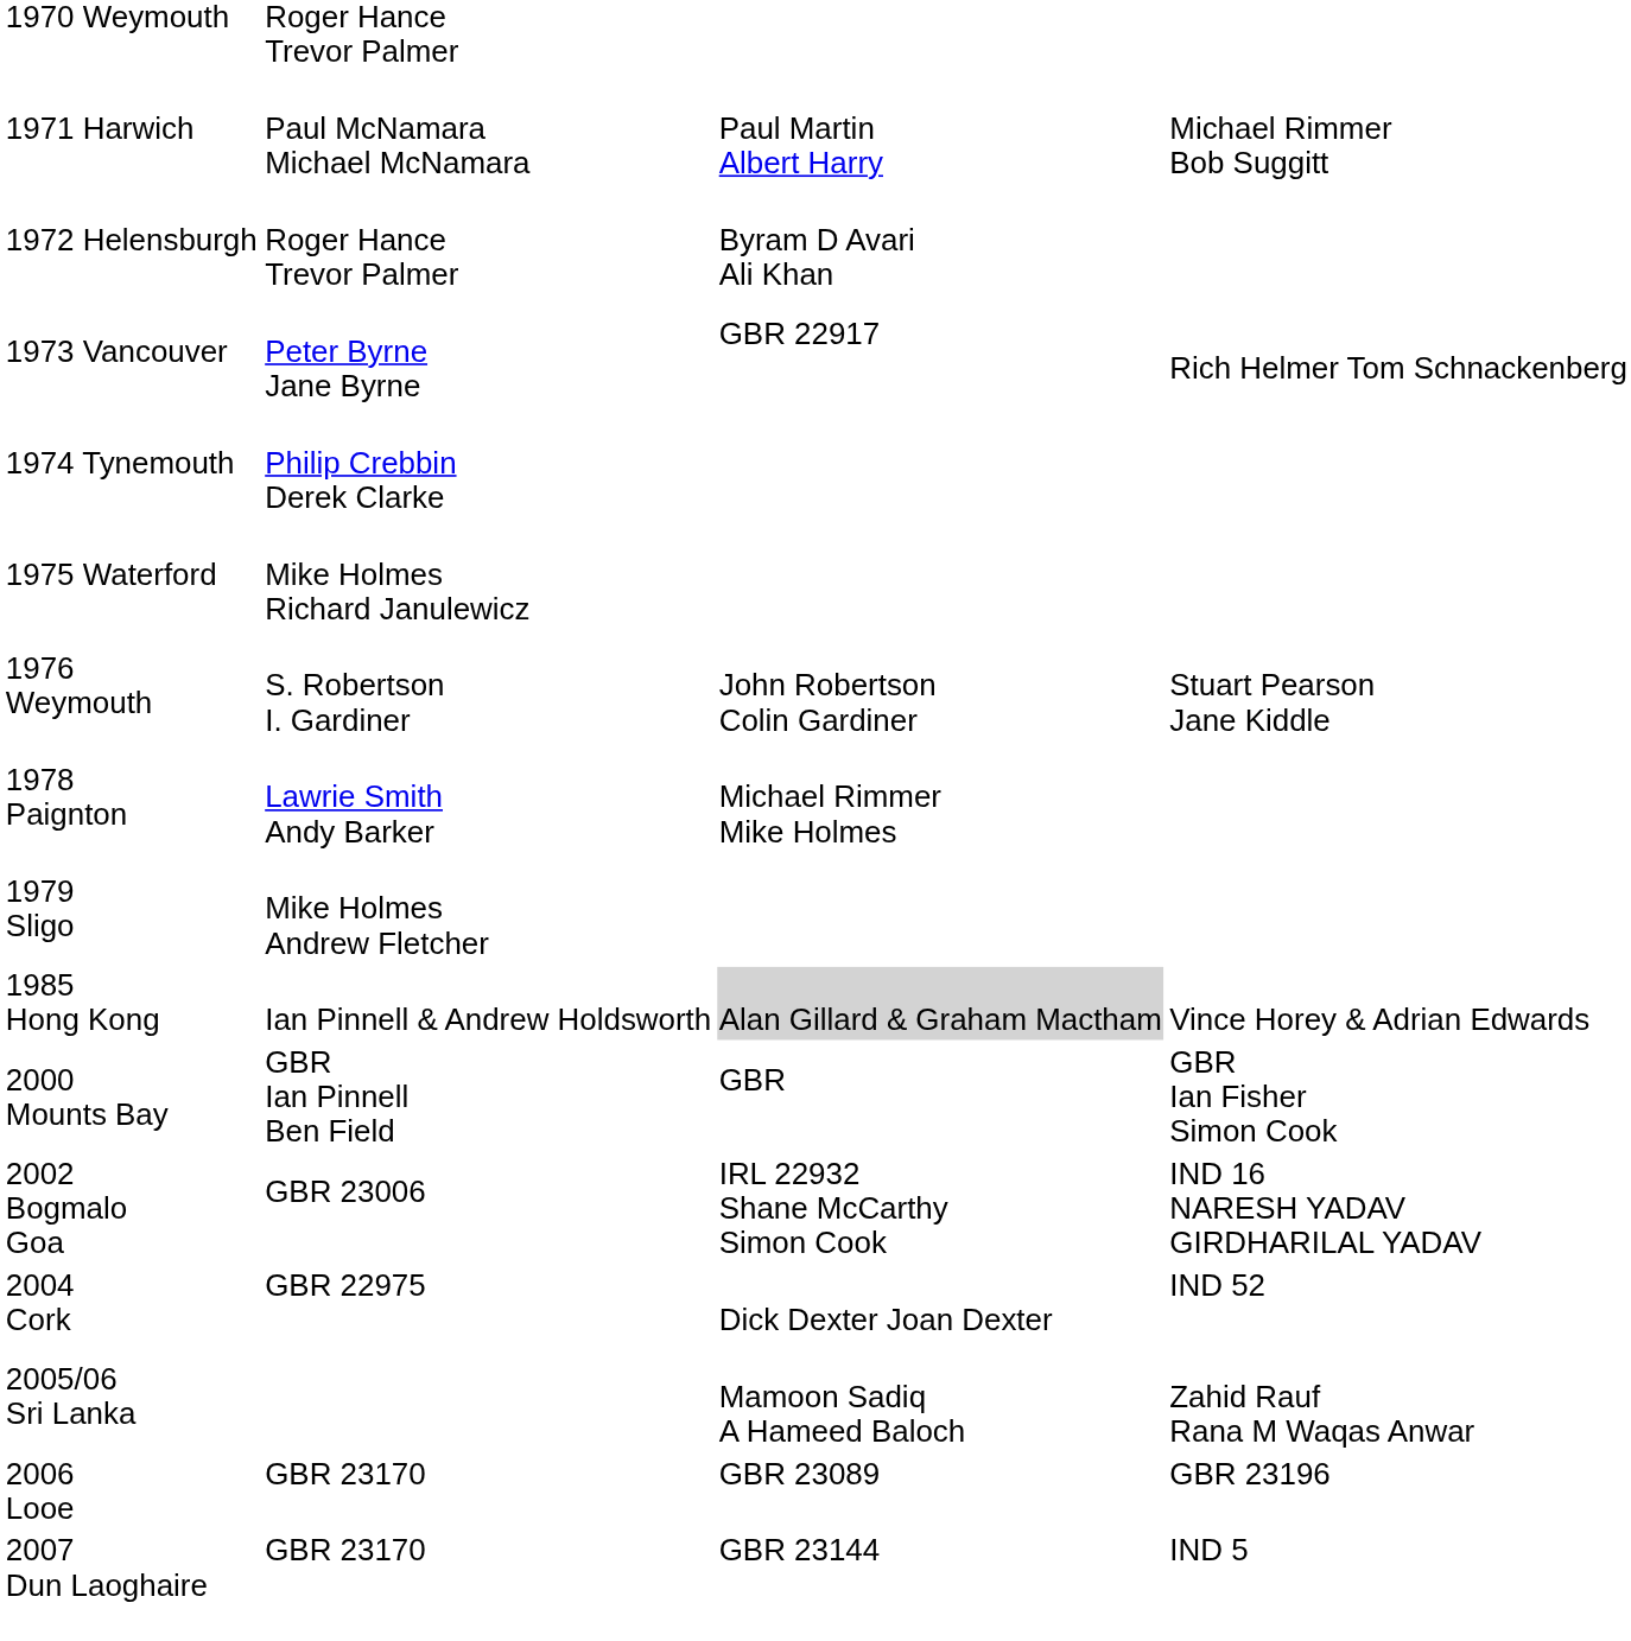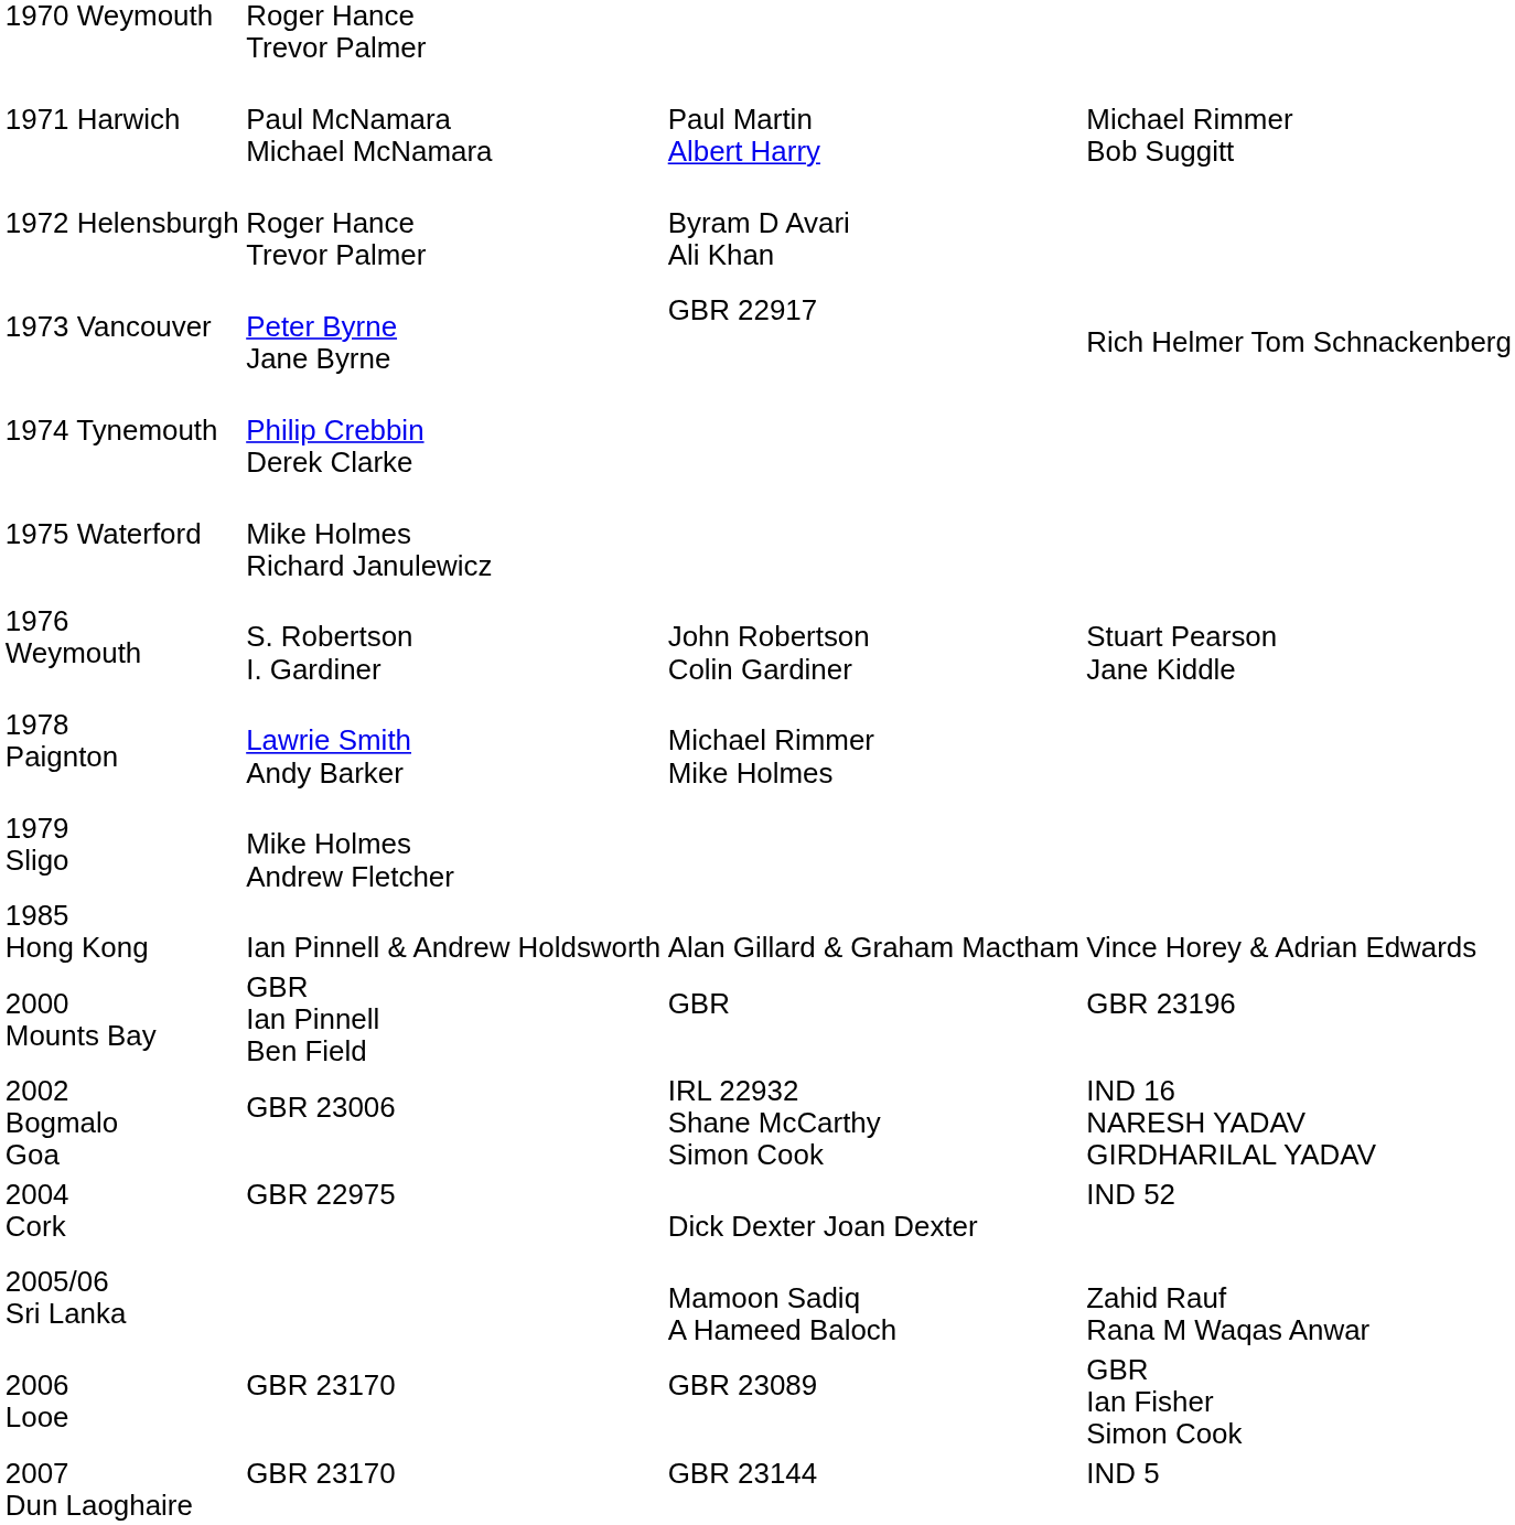 <table>
 <tr>
 <td>1970 Weymouth</td>
 <td><br>Roger Hance<br>Trevor Palmer</td>
 <td></td>
 <td></td>
 <td></td>
 </tr>
 <tr>
 <td>1971 Harwich</td>
 <td><br>Paul McNamara<br>Michael McNamara</td>
 <td><br>Paul Martin<br><a href='#'>Albert Harry</a></td>
 <td><br>Michael Rimmer<br>Bob Suggitt</td>
 <td></td>
 </tr>
 <tr>
 <td>1972 Helensburgh</td>
 <td><br>Roger Hance<br>Trevor Palmer</td>
 <td><br>Byram D Avari<br>Ali Khan</td>
 <td></td>
 <td></td>
 </tr>
 <tr>
 <td>1973 Vancouver</td>
 <td><br><a href='#'>Peter Byrne</a><br>Jane Byrne</td>
 <td>GBR 22917<br><br></td>
 <td><br>Rich Helmer Tom Schnackenberg</td>
 <td></td>
 </tr>
 <tr>
 <td>1974 Tynemouth</td>
 <td><br><a href='#'>Philip Crebbin</a><br>Derek Clarke</td>
 <td></td>
 <td></td>
 <td></td>
 </tr>
 <tr>
 <td>1975 Waterford</td>
 <td><br>Mike Holmes<br>Richard Janulewicz</td>
 <td></td>
 <td></td>
 <td></td>
 </tr>
 <tr>
 <td>1976<br>Weymouth</td>
 <td><br>S. Robertson<br>I. Gardiner</td>
 <td><br>John Robertson<br>Colin Gardiner</td>
 <td><br>Stuart Pearson<br>Jane Kiddle</td>
 <td></td>
 </tr>
 <tr>
 <td>1978<br>Paignton</td>
 <td><br><a href='#'>Lawrie Smith</a><br>Andy Barker</td>
 <td><br>Michael Rimmer<br>Mike Holmes</td>
 <td></td>
 <td></td>
 </tr>
 <tr>
 <td>1979<br>Sligo</td>
 <td><br>Mike Holmes<br>Andrew Fletcher</td>
 <td></td>
 <td></td>
 <td></td>
 </tr>
 <tr>
 <td>1985<br>Hong Kong</td>
 <td><br>Ian Pinnell & Andrew Holdsworth</td>
-<td style="background: lightgrey;"><br>Alan Gillard & Graham Mactham</td>
+<td><br>Alan Gillard & Graham Mactham</td>
 <td><br>Vince Horey & Adrian Edwards</td>
 <td></td>
 </tr>
 <tr>
 <td>2000<br>Mounts Bay<br></td>
 <td>GBR<br>Ian Pinnell<br>Ben Field</td>
 <td>GBR<br><br></td>
-<td>GBR<br>Ian Fisher<br>Simon Cook</td>
+<td>GBR 23196<br><br></td>
 <td></td>
 </tr>
 <tr>
 <td>2002<br>Bogmalo<br>Goa</td>
 <td>GBR 23006<br><br></td>
 <td>IRL 22932<br>Shane McCarthy<br>Simon Cook</td>
 <td>IND 16<br>NARESH YADAV<br>GIRDHARILAL YADAV</td>
 <td></td>
 </tr>
 <tr>
 <td>2004<br>Cork<br></td>
 <td>GBR 22975<br><br></td>
 <td><br>Dick Dexter Joan Dexter</td>
 <td>IND 52<br><br></td>
 <td></td>
 </tr>
 <tr>
 <td>2005/06<br>Sri Lanka</td>
 <td><br></td>
 <td><br>Mamoon Sadiq<br>A Hameed Baloch</td>
 <td><br>Zahid Rauf<br>Rana M Waqas Anwar</td>
 <td></td>
 </tr>
 <tr>
 <td>2006<br>Looe<br></td>
 <td>GBR 23170<br><br></td>
 <td>GBR 23089<br><br></td>
-<td>GBR 23196<br><br></td>
+<td>GBR<br>Ian Fisher<br>Simon Cook</td>
 <td></td>
 </tr>
 <tr>
 <td>2007<br>Dun Laoghaire<br></td>
 <td>GBR 23170<br><br></td>
 <td>GBR 23144<br><br></td>
 <td>IND 5<br><br></td>
 <td></td>
 </tr>
 </table>
